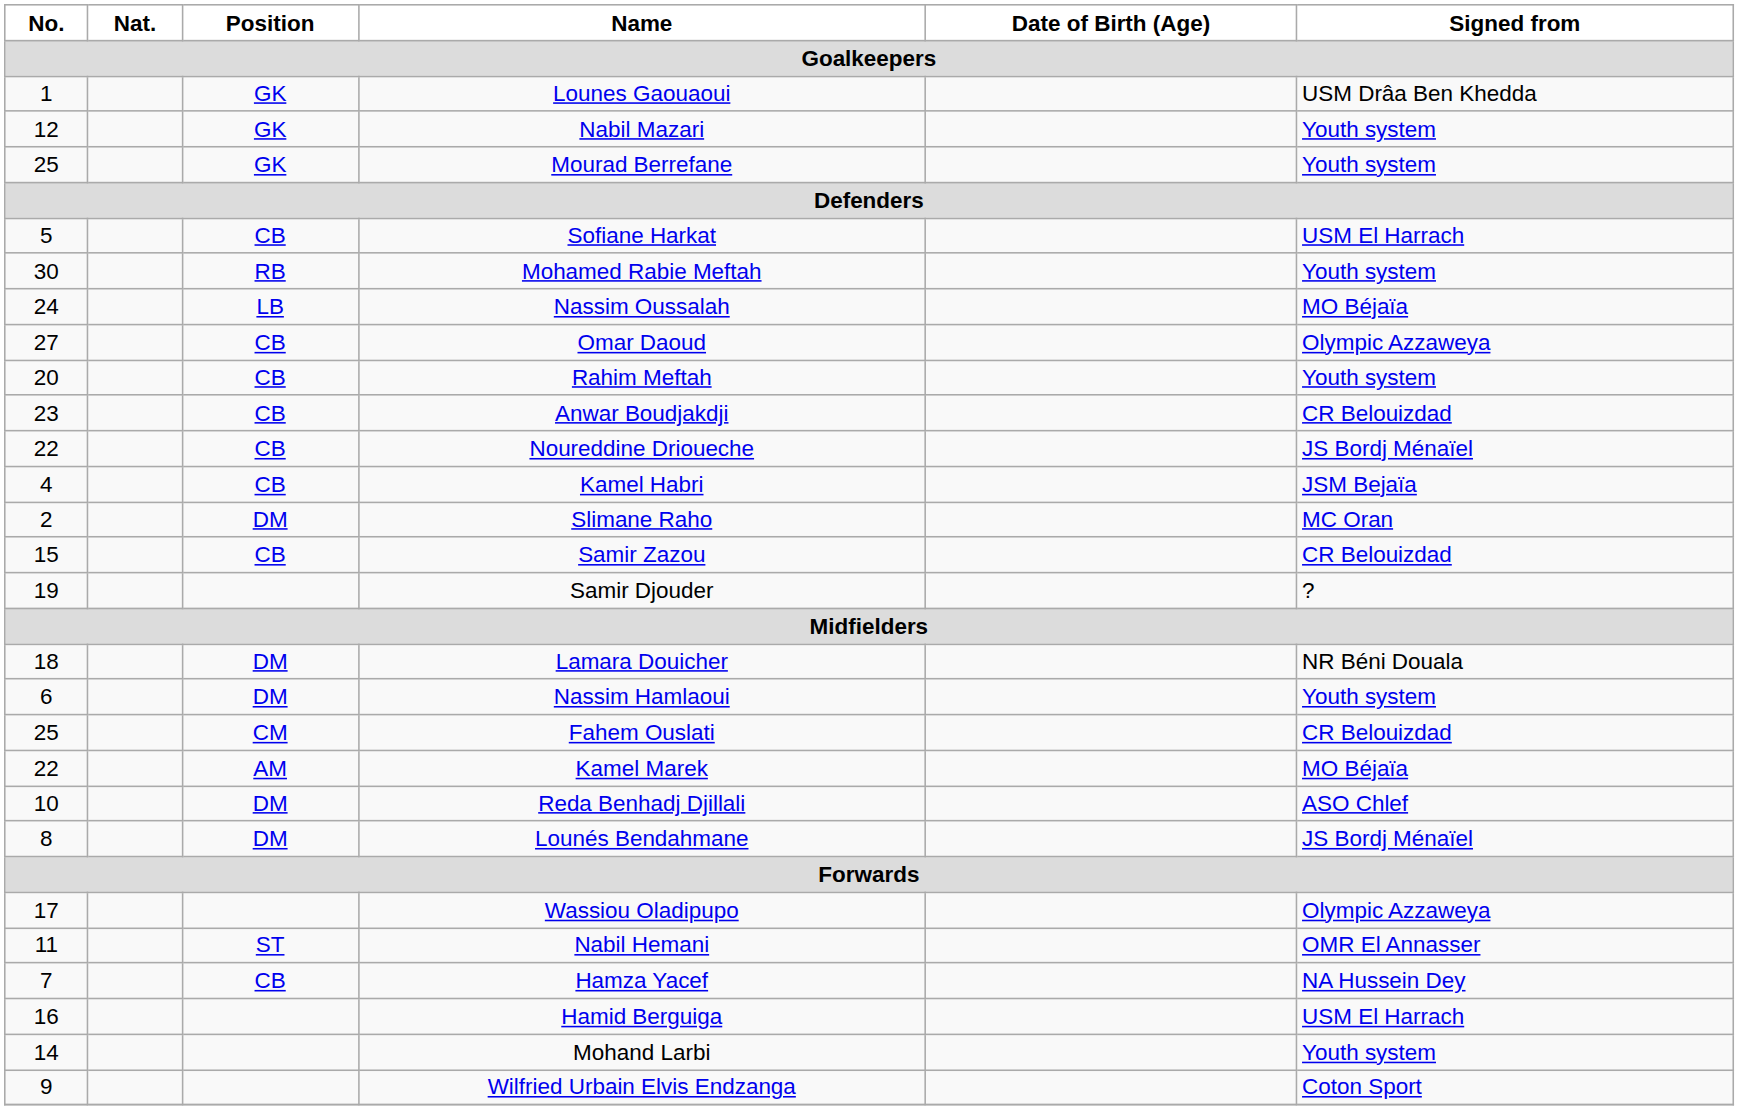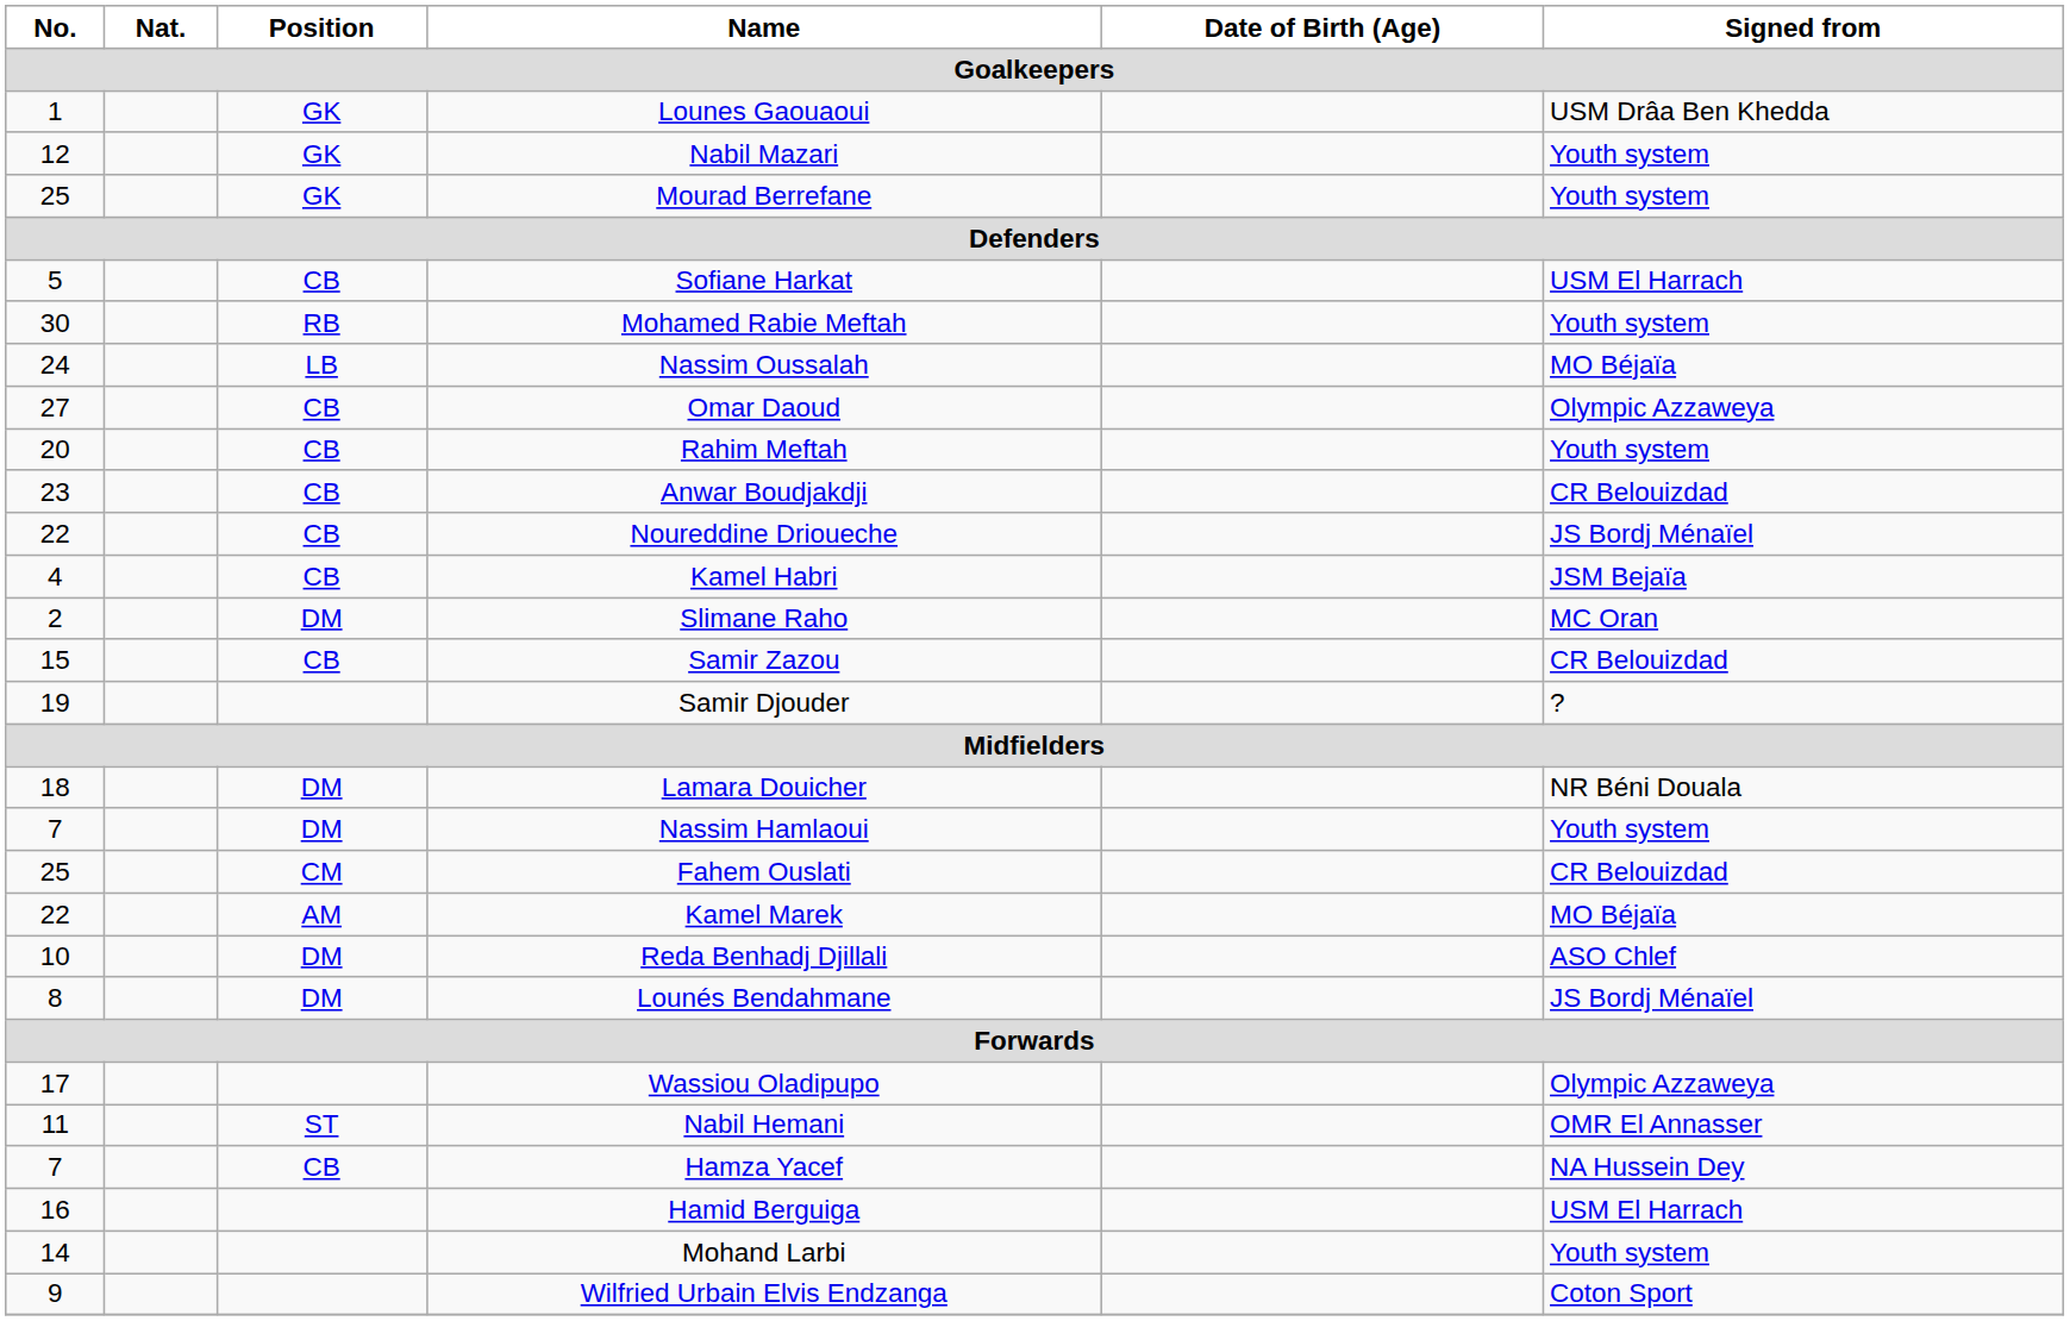 <table class="wikitable" style="text-align:center; font-size:90%; width:70%">
 <tr>
 <th style="background:white; color:black; text-align:center;">No.</th>
 <th style="background:white; color:black; text-align:center;">Nat.</th>
 <th style="background:white; color:black; text-align:center;">Position</th>
 <th style="background:white; color:black; text-align:center;">Name</th>
 <th style="background:white; color:black; text-align:center;">Date of Birth (Age)</th>
 <th style="background:white; color:black; text-align:center;">Signed from</th>
 </tr>
 <tr>
 <th colspan=10 style="background:#DCDCDC; text-align:center;">Goalkeepers</th>
 </tr>
 <tr>
 <td>1</td>
 <td></td>
 <td><a href='#'>GK</a></td>
 <td><a href='#'>Lounes Gaouaoui</a></td>
 <td></td>
 <td style="text-align:left"> USM Drâa Ben Khedda</td>
 </tr>
 <tr>
 <td>12</td>
 <td></td>
 <td><a href='#'>GK</a></td>
 <td><a href='#'>Nabil Mazari</a></td>
 <td></td>
 <td style="text-align:left"> <a href='#'>Youth system</a></td>
 </tr>
 <tr>
 <td>25</td>
 <td></td>
 <td><a href='#'>GK</a></td>
 <td><a href='#'>Mourad Berrefane</a></td>
 <td></td>
 <td style="text-align:left"> <a href='#'>Youth system</a></td>
 </tr>
 <tr>
 <th colspan=10 style="background:#DCDCDC; text-align:center;">Defenders</th>
 </tr>
 <tr>
 <td>5</td>
 <td></td>
 <td><a href='#'>CB</a></td>
 <td><a href='#'>Sofiane Harkat</a></td>
 <td></td>
 <td style="text-align:left"> <a href='#'>USM El Harrach</a></td>
 </tr>
 <tr>
 <td>30</td>
 <td></td>
 <td><a href='#'>RB</a></td>
 <td><a href='#'>Mohamed Rabie Meftah</a></td>
 <td></td>
 <td style="text-align:left"> <a href='#'>Youth system</a></td>
 </tr>
 <tr>
 <td>24</td>
 <td></td>
 <td><a href='#'>LB</a></td>
 <td><a href='#'>Nassim Oussalah</a></td>
 <td></td>
 <td style="text-align:left"> <a href='#'>MO Béjaïa</a></td>
 </tr>
 <tr>
 <td>27</td>
 <td></td>
 <td><a href='#'>CB</a></td>
 <td><a href='#'>Omar Daoud</a></td>
 <td></td>
 <td style="text-align:left"> <a href='#'>Olympic Azzaweya</a></td>
 </tr>
 <tr>
 <td>20</td>
 <td></td>
 <td><a href='#'>CB</a></td>
 <td><a href='#'>Rahim Meftah</a></td>
 <td></td>
 <td style="text-align:left"> <a href='#'>Youth system</a></td>
 </tr>
 <tr>
 <td>23</td>
 <td></td>
 <td><a href='#'>CB</a></td>
 <td><a href='#'>Anwar Boudjakdji</a></td>
 <td></td>
 <td style="text-align:left"> <a href='#'>CR Belouizdad</a></td>
 </tr>
 <tr>
 <td>22</td>
 <td></td>
 <td><a href='#'>CB</a></td>
 <td><a href='#'>Noureddine Drioueche</a></td>
 <td></td>
 <td style="text-align:left"> <a href='#'>JS Bordj Ménaïel</a></td>
 </tr>
 <tr>
 <td>4</td>
 <td></td>
 <td><a href='#'>CB</a></td>
 <td><a href='#'>Kamel Habri</a></td>
 <td></td>
 <td style="text-align:left"> <a href='#'>JSM Bejaïa</a></td>
 </tr>
 <tr>
 <td>2</td>
 <td></td>
 <td><a href='#'>DM</a></td>
 <td><a href='#'>Slimane Raho</a></td>
 <td></td>
 <td style="text-align:left"> <a href='#'>MC Oran</a></td>
 </tr>
 <tr>
 <td>15</td>
 <td></td>
 <td><a href='#'>CB</a></td>
 <td><a href='#'>Samir Zazou</a></td>
 <td></td>
 <td style="text-align:left"> <a href='#'>CR Belouizdad</a></td>
 </tr>
 <tr>
 <td>19</td>
 <td></td>
 <td></td>
 <td>Samir Djouder</td>
 <td></td>
 <td style="text-align:left"> ?</td>
 </tr>
 <tr>
 <th colspan=10 style="background:#DCDCDC; text-align:center;">Midfielders</th>
 </tr>
 <tr>
 <td>18</td>
 <td></td>
 <td><a href='#'>DM</a></td>
 <td><a href='#'>Lamara Douicher</a></td>
 <td></td>
 <td style="text-align:left"> NR Béni Douala</td>
 </tr>
 <tr>
-<td>6</td>
+<td>7</td>
 <td></td>
 <td><a href='#'>DM</a></td>
 <td><a href='#'>Nassim Hamlaoui</a></td>
 <td></td>
 <td style="text-align:left"> <a href='#'>Youth system</a></td>
 </tr>
 <tr>
 <td>25</td>
 <td></td>
 <td><a href='#'>CM</a></td>
 <td><a href='#'>Fahem Ouslati</a></td>
 <td></td>
 <td style="text-align:left"> <a href='#'>CR Belouizdad</a></td>
 </tr>
 <tr>
 <td>22</td>
 <td></td>
 <td><a href='#'>AM</a></td>
 <td><a href='#'>Kamel Marek</a></td>
 <td></td>
 <td style="text-align:left"> <a href='#'>MO Béjaïa</a></td>
 </tr>
 <tr>
 <td>10</td>
 <td></td>
 <td><a href='#'>DM</a></td>
 <td><a href='#'>Reda Benhadj Djillali</a></td>
 <td></td>
 <td style="text-align:left"> <a href='#'>ASO Chlef</a></td>
 </tr>
 <tr>
 <td>8</td>
 <td></td>
 <td><a href='#'>DM</a></td>
 <td><a href='#'>Lounés Bendahmane</a></td>
 <td></td>
 <td style="text-align:left"> <a href='#'>JS Bordj Ménaïel</a></td>
 </tr>
 <tr>
 <th colspan=10 style="background:#DCDCDC; text-align:center;">Forwards</th>
 </tr>
 <tr>
 <td>17</td>
 <td></td>
 <td></td>
 <td><a href='#'>Wassiou Oladipupo</a></td>
 <td></td>
 <td style="text-align:left"> <a href='#'>Olympic Azzaweya</a></td>
 </tr>
 <tr>
 <td>11</td>
 <td></td>
 <td><a href='#'>ST</a></td>
 <td><a href='#'>Nabil Hemani</a></td>
 <td></td>
 <td style="text-align:left"> <a href='#'>OMR El Annasser</a></td>
 </tr>
 <tr>
 <td>7</td>
 <td></td>
 <td><a href='#'>CB</a></td>
 <td><a href='#'>Hamza Yacef</a></td>
 <td></td>
 <td style="text-align:left"> <a href='#'>NA Hussein Dey</a></td>
 </tr>
 <tr>
 <td>16</td>
 <td></td>
 <td></td>
 <td><a href='#'>Hamid Berguiga</a></td>
 <td></td>
 <td style="text-align:left"> <a href='#'>USM El Harrach</a></td>
 </tr>
 <tr>
 <td>14</td>
 <td></td>
 <td></td>
 <td>Mohand Larbi</td>
 <td></td>
 <td style="text-align:left"> <a href='#'>Youth system</a></td>
 </tr>
 <tr>
 <td>9</td>
 <td></td>
 <td></td>
 <td><a href='#'>Wilfried Urbain Elvis Endzanga</a></td>
 <td></td>
 <td style="text-align:left"> <a href='#'>Coton Sport</a></td>
 </tr>
 <tr>
 </tr>
 </table>
